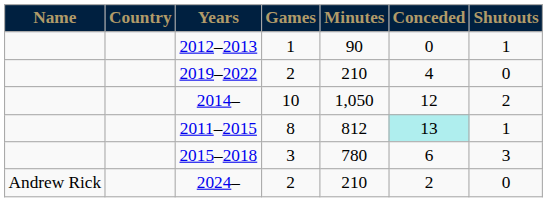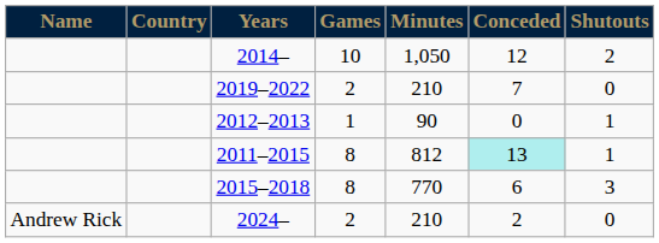 <table class="wikitable sortable" style="text-align:center;">
 <tr>
 <th style="background:#002040; color:#B19B69;" scope="col">Name</th>
 <th style="background:#002040; color:#B19B69;" scope="col">Country</th>
 <th style="background:#002040; color:#B19B69;" scope="col">Years</th>
 <th style="background:#002040; color:#B19B69;" scope="col">Games</th>
 <th style="background:#002040; color:#B19B69;" scope="col">Minutes</th>
 <th style="background:#002040; color:#B19B69;" scope="col">Conceded</th>
 <th style="background:#002040; color:#B19B69;" scope="col">Shutouts</th>
 </tr>
 <tr>
 <td align=left></td>
 <td align=left></td>
-<td><a href='#'>2012</a>–<a href='#'>2013</a></td>
-<td>1</td>
-<td>90</td>
-<td>0</td>
-<td>1</td>
+<td><a href='#'>2014</a>–</td>
+<td>10</td>
+<td>1,050</td>
+<td>12</td>
+<td>2</td>
 </tr>
 <tr>
 <td align=left></td>
 <td align=left></td>
 <td><a href='#'>2019</a>–<a href='#'>2022</a></td>
 <td>2</td>
 <td>210</td>
-<td>4</td>
+<td>7</td>
 <td>0</td>
 </tr>
 <tr>
 <td align=left></td>
 <td align=left></td>
-<td><a href='#'>2014</a>–</td>
-<td>10</td>
-<td>1,050</td>
-<td>12</td>
-<td>2</td>
+<td><a href='#'>2012</a>–<a href='#'>2013</a></td>
+<td>1</td>
+<td>90</td>
+<td>0</td>
+<td>1</td>
 </tr>
 <tr>
 <td align=left></td>
 <td align=left></td>
 <td><a href='#'>2011</a>–<a href='#'>2015</a></td>
 <td>8</td>
 <td>812</td>
 <td style="background: paleturquoise;">13</td>
 <td>1</td>
 </tr>
 <tr>
 <td align=left></td>
 <td align=left></td>
 <td><a href='#'>2015</a>–<a href='#'>2018</a></td>
-<td>3</td>
-<td>780</td>
+<td>8</td>
+<td>770</td>
 <td>6</td>
 <td>3</td>
 </tr>
 <tr>
 <td align=left>Andrew Rick</td>
 <td align=left></td>
 <td><a href='#'>2024</a>–</td>
 <td>2</td>
 <td>210</td>
 <td>2</td>
 <td>0</td>
 </tr>
 </table>
